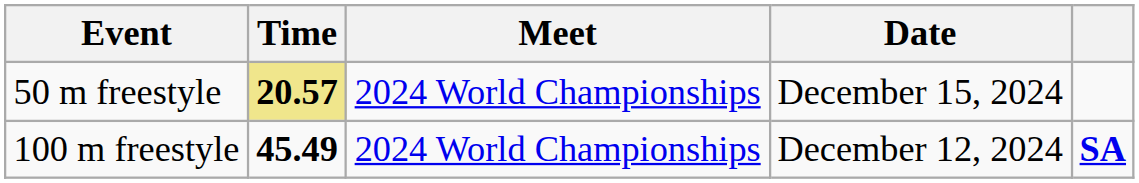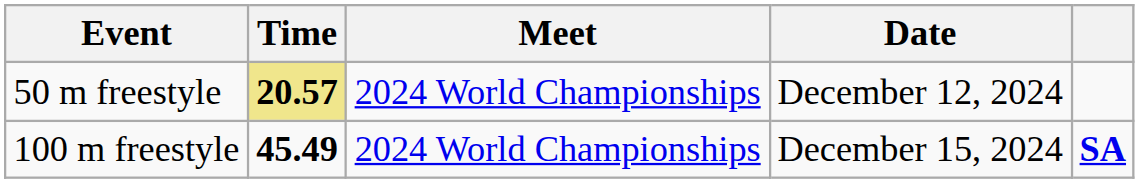 <table class="wikitable">
 <tr bgcolor="#eeeeee">
 <th>Event</th>
 <th>Time</th>
 <th>Meet</th>
 <th>Date</th>
 <th></th>
 </tr>
 <tr>
 <td>50 m freestyle</td>
 <td style="background: khaki;"><strong>20.57</strong></td>
 <td><a href='#'>2024 World Championships</a></td>
-<td>December 15, 2024</td>
+<td>December 12, 2024</td>
 <td></td>
 </tr>
 <tr>
 <td>100 m freestyle</td>
 <td><strong>45.49</strong></td>
 <td><a href='#'>2024 World Championships</a></td>
-<td>December 12, 2024</td>
+<td>December 15, 2024</td>
 <td><strong><a href='#'>SA</a></strong></td>
 </tr>
 </table>
